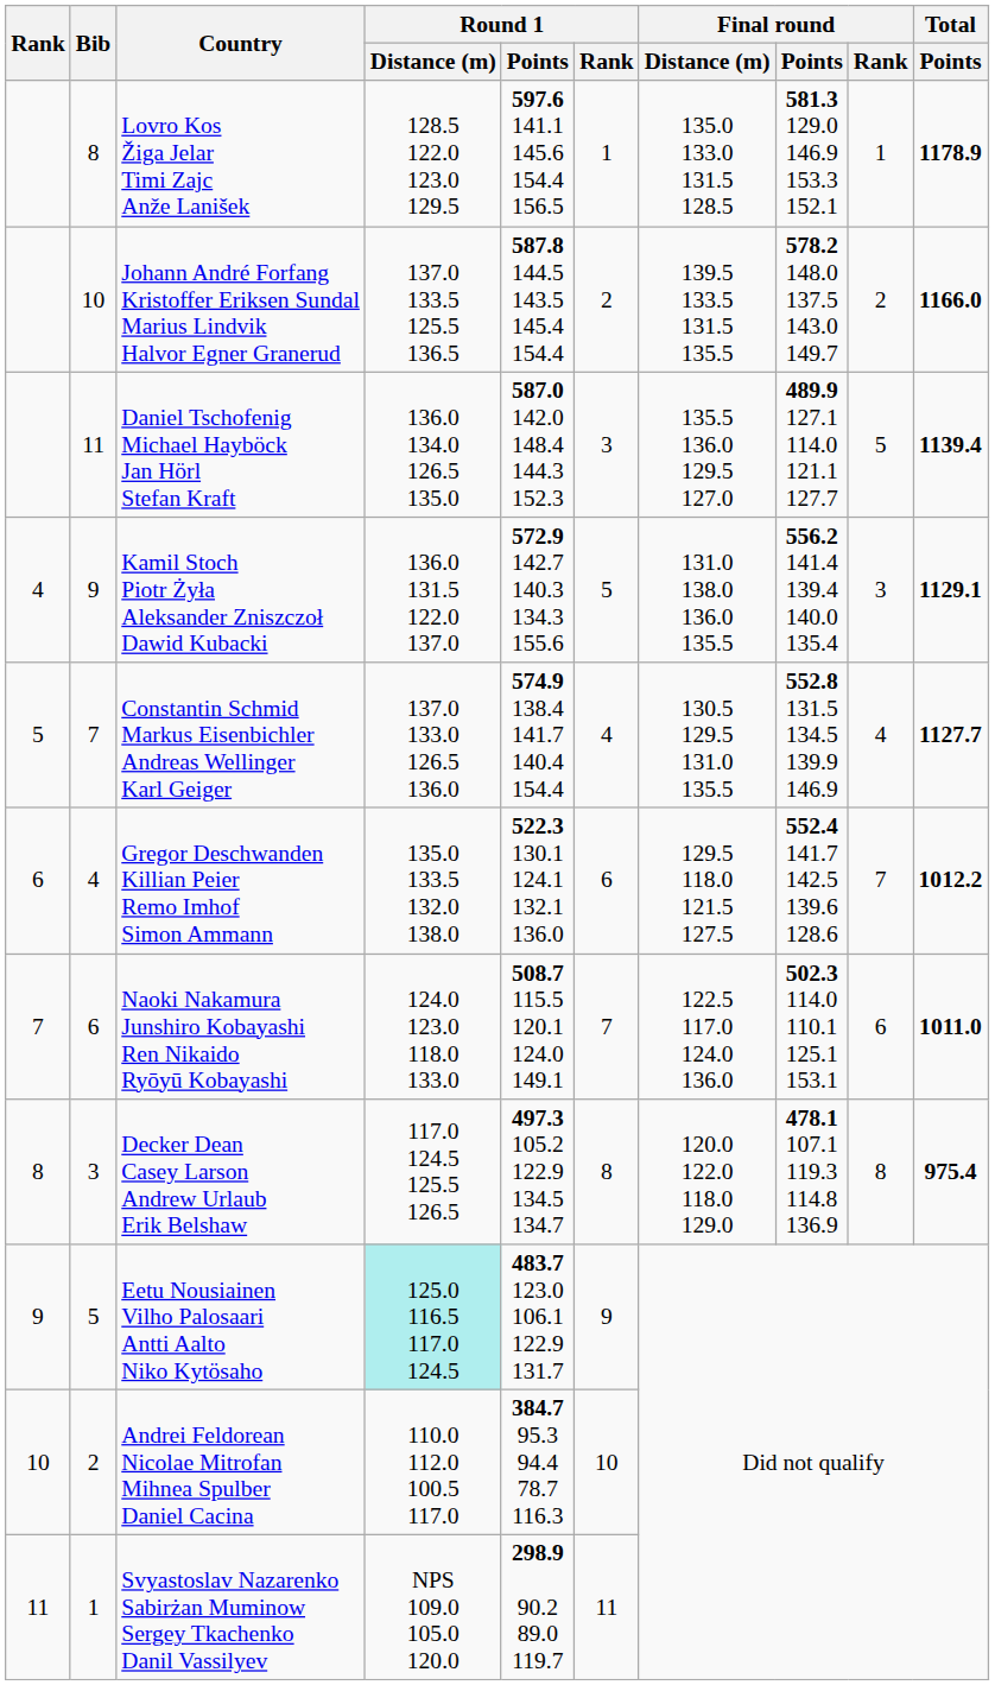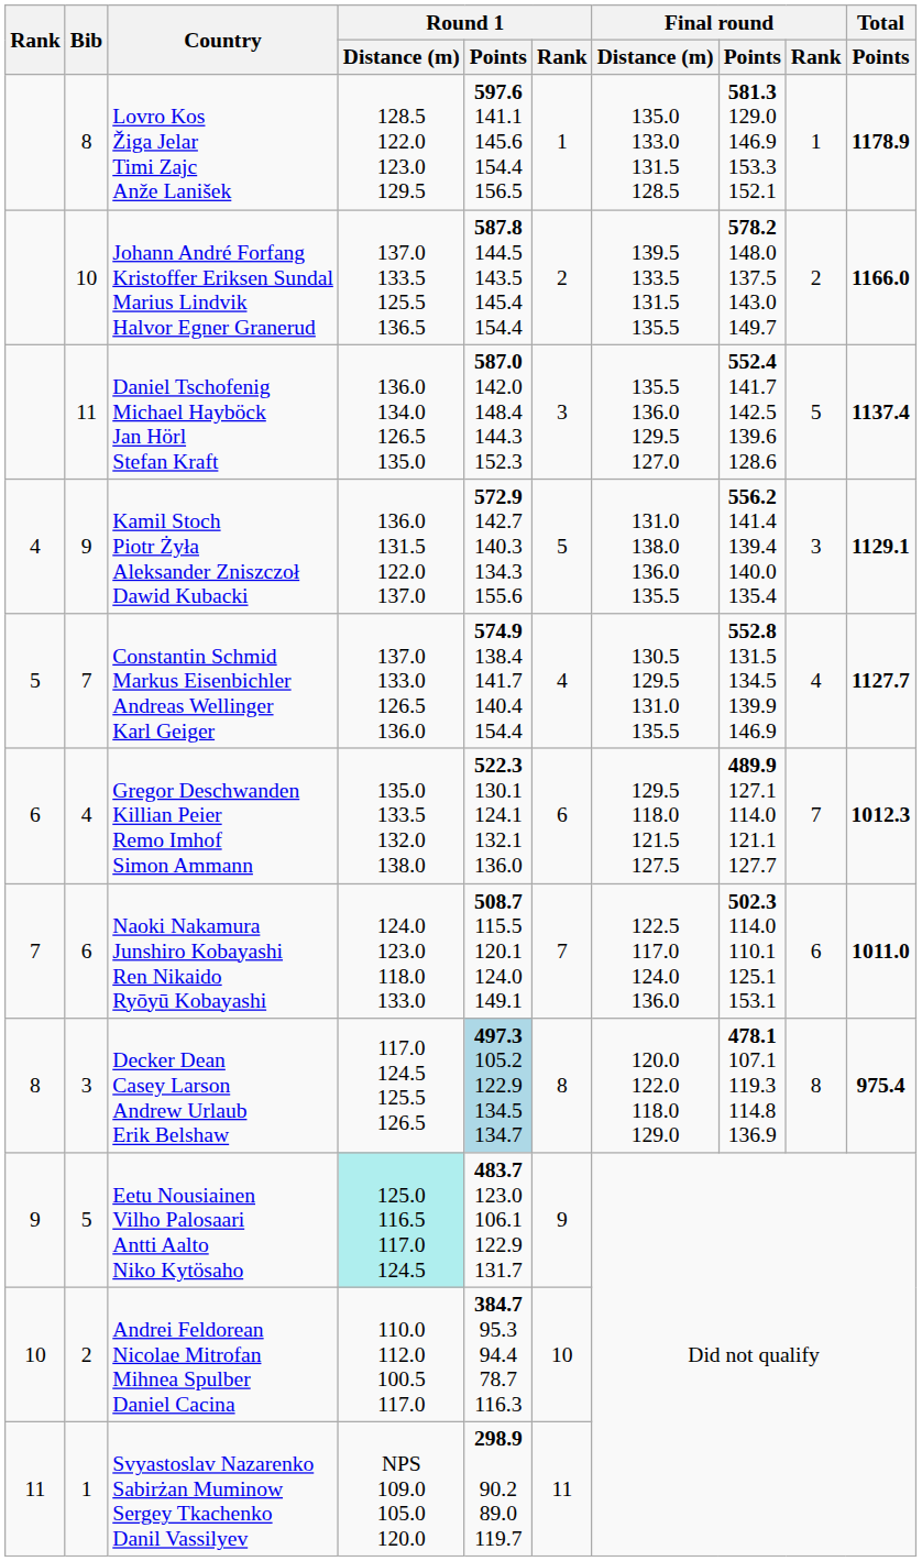 <table class="wikitable sortable" style="text-align:center;font-size:97%">
 <tr>
 <th rowspan=2>Rank</th>
 <th rowspan=2>Bib</th>
 <th rowspan=2>Country</th>
 <th colspan=3>Round 1</th>
 <th colspan=3>Final round</th>
 <th>Total</th>
 </tr>
 <tr>
 <th>Distance (m)</th>
 <th>Points</th>
 <th>Rank</th>
 <th>Distance (m)</th>
 <th>Points</th>
 <th>Rank</th>
 <th>Points</th>
 </tr>
 <tr>
 <td></td>
 <td>8</td>
 <td align=left><br><a href='#'>Lovro Kos</a><br><a href='#'>Žiga Jelar</a><br><a href='#'>Timi Zajc</a><br><a href='#'>Anže Lanišek</a></td>
 <td><br>128.5<br>122.0<br>123.0<br>129.5</td>
 <td><strong>597.6</strong><br>141.1<br>145.6<br>154.4<br>156.5</td>
 <td>1</td>
 <td><br>135.0<br>133.0<br>131.5<br>128.5</td>
 <td><strong>581.3</strong><br>129.0<br>146.9<br>153.3<br>152.1</td>
 <td>1</td>
 <td><strong>1178.9</strong></td>
 </tr>
 <tr>
 <td></td>
 <td>10</td>
 <td align=left><br><a href='#'>Johann André Forfang</a><br><a href='#'>Kristoffer Eriksen Sundal</a><br><a href='#'>Marius Lindvik</a><br><a href='#'>Halvor Egner Granerud</a></td>
 <td><br>137.0<br>133.5<br>125.5<br>136.5</td>
 <td><strong>587.8</strong><br>144.5<br>143.5<br>145.4<br>154.4</td>
 <td>2</td>
 <td><br>139.5<br>133.5<br>131.5<br>135.5</td>
 <td><strong>578.2</strong><br>148.0<br>137.5<br>143.0<br>149.7</td>
 <td>2</td>
 <td><strong>1166.0</strong></td>
 </tr>
 <tr>
 <td></td>
 <td>11</td>
 <td align=left><br><a href='#'>Daniel Tschofenig</a><br><a href='#'>Michael Hayböck</a><br><a href='#'>Jan Hörl</a><br><a href='#'>Stefan Kraft</a></td>
 <td><br>136.0<br>134.0<br>126.5<br>135.0</td>
 <td><strong>587.0</strong><br>142.0<br>148.4<br>144.3<br>152.3</td>
 <td>3</td>
 <td><br>135.5<br>136.0<br>129.5<br>127.0</td>
-<td><strong>489.9</strong><br>127.1<br>114.0<br>121.1<br>127.7</td>
+<td><strong>552.4</strong><br>141.7<br>142.5<br>139.6<br>128.6</td>
 <td>5</td>
-<td><strong>1139.4</strong></td>
+<td><strong>1137.4</strong></td>
 </tr>
 <tr>
 <td>4</td>
 <td>9</td>
 <td align=left><br><a href='#'>Kamil Stoch</a><br><a href='#'>Piotr Żyła</a><br><a href='#'>Aleksander Zniszczoł</a><br><a href='#'>Dawid Kubacki</a></td>
 <td><br>136.0<br>131.5<br>122.0<br>137.0</td>
 <td><strong>572.9</strong><br>142.7<br>140.3<br>134.3<br>155.6</td>
 <td>5</td>
 <td><br>131.0<br>138.0<br>136.0<br>135.5</td>
 <td><strong>556.2</strong><br>141.4<br>139.4<br>140.0<br>135.4</td>
 <td>3</td>
 <td><strong>1129.1</strong></td>
 </tr>
 <tr>
 <td>5</td>
 <td>7</td>
 <td align=left><br><a href='#'>Constantin Schmid</a><br><a href='#'>Markus Eisenbichler</a><br><a href='#'>Andreas Wellinger</a><br><a href='#'>Karl Geiger</a></td>
 <td><br>137.0<br>133.0<br>126.5<br>136.0</td>
 <td><strong>574.9</strong><br>138.4<br>141.7<br>140.4<br>154.4</td>
 <td>4</td>
 <td><br>130.5<br>129.5<br>131.0<br>135.5</td>
 <td><strong>552.8</strong><br>131.5<br>134.5<br>139.9<br>146.9</td>
 <td>4</td>
 <td><strong>1127.7</strong></td>
 </tr>
 <tr>
 <td>6</td>
 <td>4</td>
 <td align=left><br><a href='#'>Gregor Deschwanden</a><br><a href='#'>Killian Peier</a><br><a href='#'>Remo Imhof</a><br><a href='#'>Simon Ammann</a></td>
 <td><br>135.0<br>133.5<br>132.0<br>138.0</td>
 <td><strong>522.3</strong><br>130.1<br>124.1<br>132.1<br>136.0</td>
 <td>6</td>
 <td><br>129.5<br>118.0<br>121.5<br>127.5</td>
-<td><strong>552.4</strong><br>141.7<br>142.5<br>139.6<br>128.6</td>
+<td><strong>489.9</strong><br>127.1<br>114.0<br>121.1<br>127.7</td>
 <td>7</td>
-<td><strong>1012.2</strong></td>
+<td><strong>1012.3</strong></td>
 </tr>
 <tr>
 <td>7</td>
 <td>6</td>
 <td align=left><br><a href='#'>Naoki Nakamura</a><br><a href='#'>Junshiro Kobayashi</a><br><a href='#'>Ren Nikaido</a><br><a href='#'>Ryōyū Kobayashi</a></td>
 <td><br>124.0<br>123.0<br>118.0<br>133.0</td>
 <td><strong>508.7</strong><br>115.5<br>120.1<br>124.0<br>149.1</td>
 <td>7</td>
 <td><br>122.5<br>117.0<br>124.0<br>136.0</td>
 <td><strong>502.3</strong><br>114.0<br>110.1<br>125.1<br>153.1</td>
 <td>6</td>
 <td><strong>1011.0</strong></td>
 </tr>
 <tr>
 <td>8</td>
 <td>3</td>
 <td align=left><br><a href='#'>Decker Dean</a><br><a href='#'>Casey Larson</a><br><a href='#'>Andrew Urlaub</a><br><a href='#'>Erik Belshaw</a></td>
 <td>117.0<br>124.5<br>125.5<br>126.5</td>
-<td><strong>497.3</strong><br>105.2<br>122.9<br>134.5<br>134.7</td>
+<td style="background: lightblue;"><strong>497.3</strong><br>105.2<br>122.9<br>134.5<br>134.7</td>
 <td>8</td>
 <td><br>120.0<br>122.0<br>118.0<br>129.0</td>
 <td><strong>478.1</strong><br>107.1<br>119.3<br>114.8<br>136.9</td>
 <td>8</td>
 <td><strong>975.4</strong></td>
 </tr>
 <tr>
 <td>9</td>
 <td>5</td>
 <td align=left><br><a href='#'>Eetu Nousiainen</a><br><a href='#'>Vilho Palosaari</a><br><a href='#'>Antti Aalto</a><br><a href='#'>Niko Kytösaho</a></td>
 <td style="background: paleturquoise;"><br>125.0<br>116.5<br>117.0<br>124.5</td>
 <td><strong>483.7</strong><br>123.0<br>106.1<br>122.9<br>131.7</td>
 <td>9</td>
 <td colspan=4 rowspan=3>Did not qualify</td>
 </tr>
 <tr>
 <td>10</td>
 <td>2</td>
 <td align=left><br><a href='#'>Andrei Feldorean</a><br><a href='#'>Nicolae Mitrofan</a><br><a href='#'>Mihnea Spulber</a><br><a href='#'>Daniel Cacina</a></td>
 <td><br>110.0<br>112.0<br>100.5<br>117.0</td>
 <td><strong>384.7</strong><br>95.3<br>94.4<br>78.7<br>116.3</td>
 <td>10</td>
 </tr>
 <tr>
 <td>11</td>
 <td>1</td>
 <td align=left><br><a href='#'>Svyastoslav Nazarenko</a><br><a href='#'>Sabirżan Muminow</a><br><a href='#'>Sergey Tkachenko</a><br><a href='#'>Danil Vassilyev</a></td>
 <td><br>NPS<br>109.0<br>105.0<br>120.0</td>
 <td><strong>298.9</strong><br><br>90.2<br>89.0<br>119.7</td>
 <td>11</td>
 </tr>
 </table>
